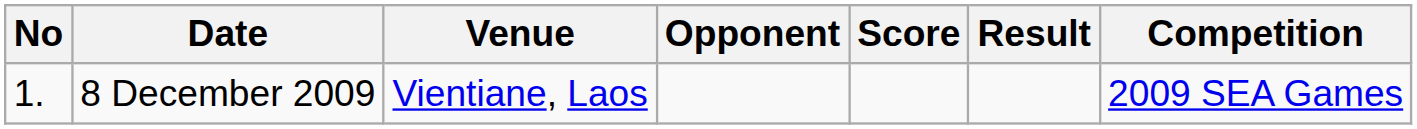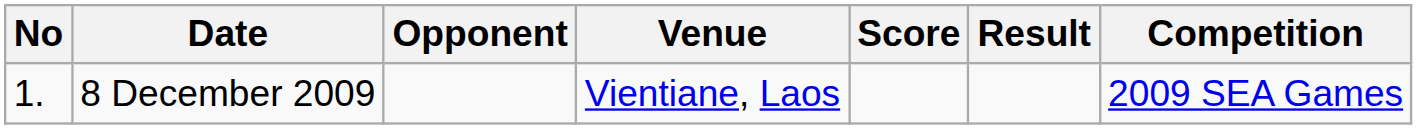 <table class="wikitable">
 <tr>
 <th>No</th>
 <th>Date</th>
+<th>Opponent</th>
 <th>Venue</th>
-<th>Opponent</th>
 <th>Score</th>
 <th>Result</th>
 <th>Competition</th>
 </tr>
 <tr>
 <td>1.</td>
 <td>8 December 2009</td>
+<td></td>
 <td><a href='#'>Vientiane</a>, <a href='#'>Laos</a></td>
-<td></td>
 <td></td>
 <td></td>
 <td><a href='#'>2009 SEA Games</a></td>
 </tr>
 </table>
